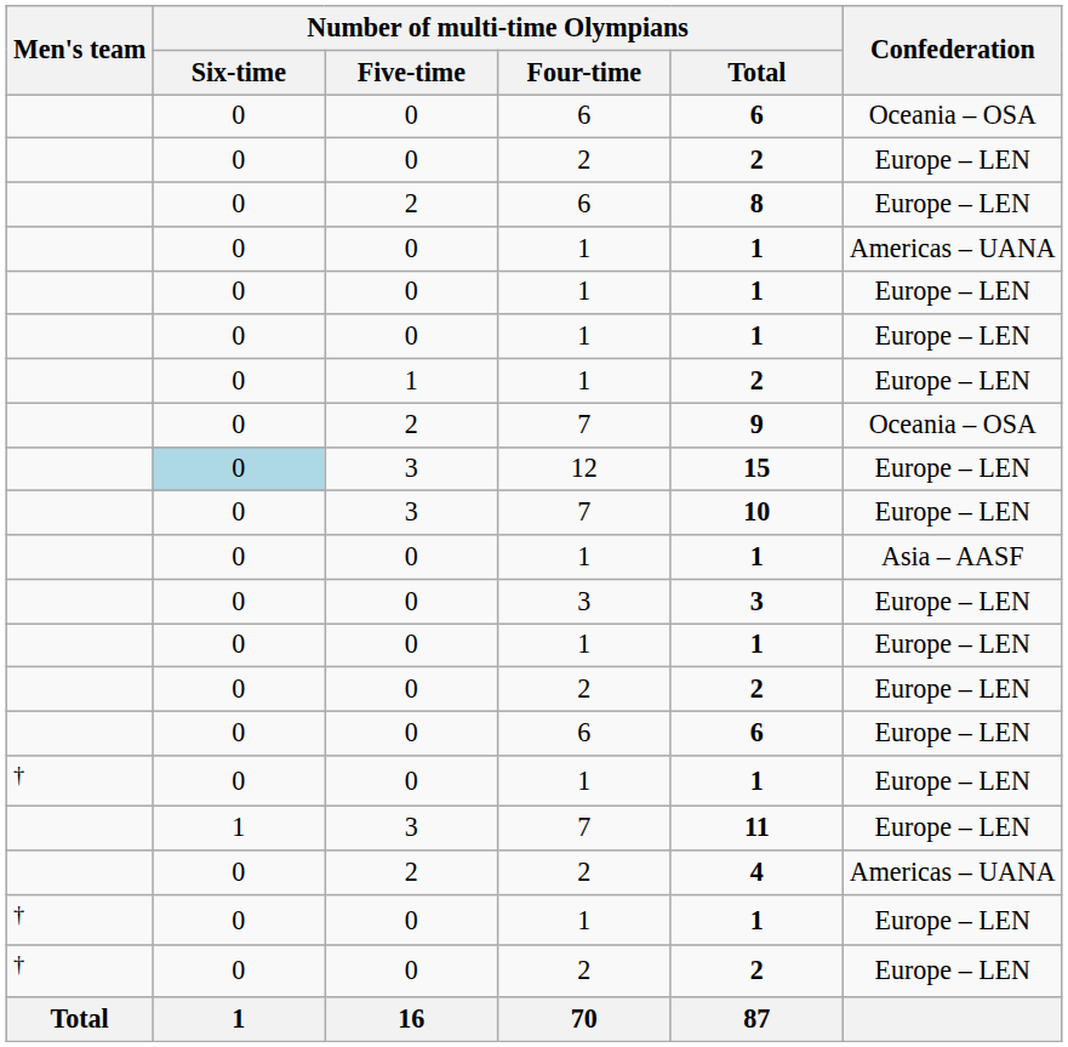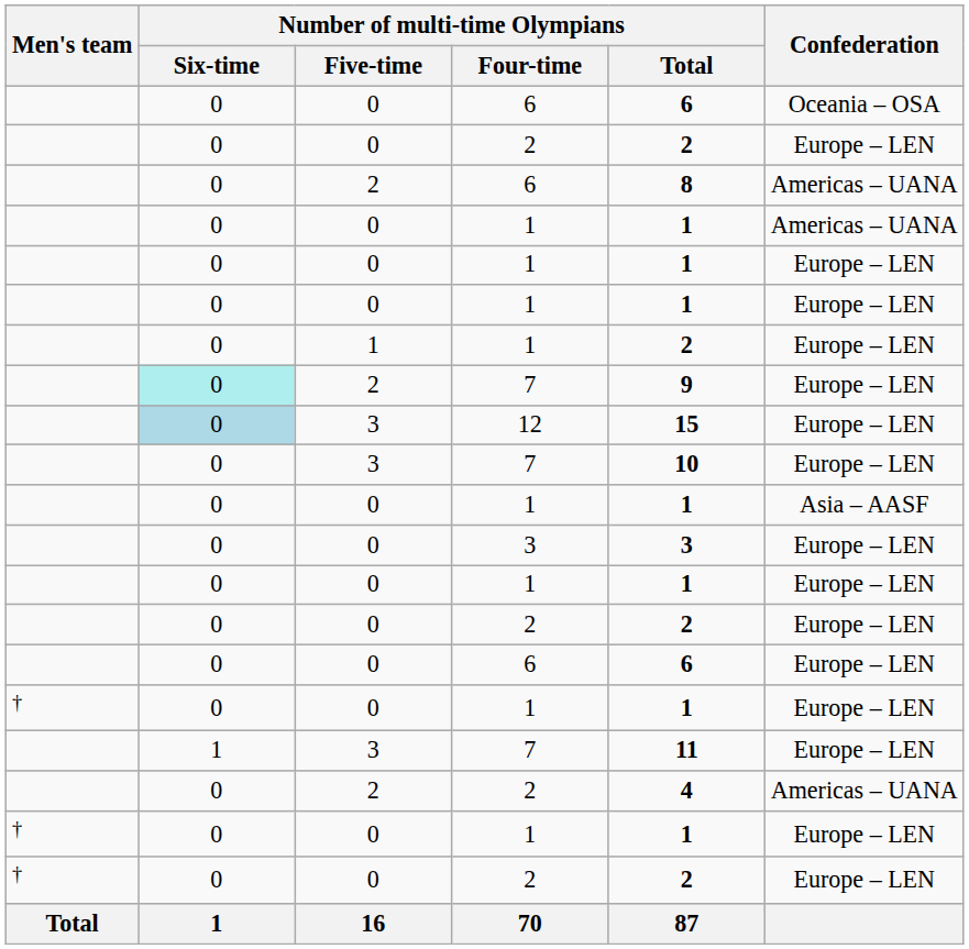 <table class="wikitable sortable" style="text-align: center; font-size: 90%; margin-left: 1em;">
 <tr>
 <th rowspan="2">Men's team</th>
 <th colspan="4">Number of multi-time Olympians</th>
 <th rowspan="2">Confederation</th>
 </tr>
 <tr>
 <th style="width: 6em;">Six-time</th>
 <th style="width: 6em;">Five-time</th>
 <th style="width: 6em;">Four-time</th>
 <th style="width: 6em;">Total</th>
 </tr>
 <tr>
 <td style="text-align: left;"></td>
 <td>0</td>
 <td>0</td>
 <td>6</td>
 <td><strong>6</strong></td>
 <td>Oceania – OSA</td>
 </tr>
 <tr>
 <td style="text-align: left;"></td>
 <td>0</td>
 <td>0</td>
 <td>2</td>
 <td><strong>2</strong></td>
 <td>Europe – LEN</td>
 </tr>
 <tr>
 <td style="text-align: left;"></td>
 <td>0</td>
 <td>2</td>
 <td>6</td>
 <td><strong>8</strong></td>
-<td>Europe – LEN</td>
+<td>Americas – UANA</td>
 </tr>
 <tr>
 <td style="text-align: left;"></td>
 <td>0</td>
 <td>0</td>
 <td>1</td>
 <td><strong>1</strong></td>
 <td>Americas – UANA</td>
 </tr>
 <tr>
 <td style="text-align: left;"></td>
 <td>0</td>
 <td>0</td>
 <td>1</td>
 <td><strong>1</strong></td>
 <td>Europe – LEN</td>
 </tr>
 <tr>
 <td style="text-align: left;"></td>
 <td>0</td>
 <td>0</td>
 <td>1</td>
 <td><strong>1</strong></td>
 <td>Europe – LEN</td>
 </tr>
 <tr>
 <td style="text-align: left;"></td>
 <td>0</td>
 <td>1</td>
 <td>1</td>
 <td><strong>2</strong></td>
 <td>Europe – LEN</td>
 </tr>
 <tr>
 <td style="text-align: left;"></td>
-<td>0</td>
+<td style="background: paleturquoise;">0</td>
 <td>2</td>
 <td>7</td>
 <td><strong>9</strong></td>
-<td>Oceania – OSA</td>
+<td>Europe – LEN</td>
 </tr>
 <tr>
 <td style="text-align: left;"></td>
 <td style="background: lightblue;">0</td>
 <td>3</td>
 <td>12</td>
 <td><strong>15</strong></td>
 <td>Europe – LEN</td>
 </tr>
 <tr>
 <td style="text-align: left;"></td>
 <td>0</td>
 <td>3</td>
 <td>7</td>
 <td><strong>10</strong></td>
 <td>Europe – LEN</td>
 </tr>
 <tr>
 <td style="text-align: left;"></td>
 <td>0</td>
 <td>0</td>
 <td>1</td>
 <td><strong>1</strong></td>
 <td>Asia – AASF</td>
 </tr>
 <tr>
 <td style="text-align: left;"></td>
 <td>0</td>
 <td>0</td>
 <td>3</td>
 <td><strong>3</strong></td>
 <td>Europe – LEN</td>
 </tr>
 <tr>
 <td style="text-align: left;"></td>
 <td>0</td>
 <td>0</td>
 <td>1</td>
 <td><strong>1</strong></td>
 <td>Europe – LEN</td>
 </tr>
 <tr>
 <td style="text-align: left;"></td>
 <td>0</td>
 <td>0</td>
 <td>2</td>
 <td><strong>2</strong></td>
 <td>Europe – LEN</td>
 </tr>
 <tr>
 <td style="text-align: left;"></td>
 <td>0</td>
 <td>0</td>
 <td>6</td>
 <td><strong>6</strong></td>
 <td>Europe – LEN</td>
 </tr>
 <tr>
 <td style="text-align: left;"><em></em><sup>†</sup></td>
 <td>0</td>
 <td>0</td>
 <td>1</td>
 <td><strong>1</strong></td>
 <td>Europe – LEN</td>
 </tr>
 <tr>
 <td style="text-align: left;"></td>
 <td>1</td>
 <td>3</td>
 <td>7</td>
 <td><strong>11</strong></td>
 <td>Europe – LEN</td>
 </tr>
 <tr>
 <td style="text-align: left;"></td>
 <td>0</td>
 <td>2</td>
 <td>2</td>
 <td><strong>4</strong></td>
 <td>Americas – UANA</td>
 </tr>
 <tr>
 <td style="text-align: left;"><em></em><sup>†</sup></td>
 <td>0</td>
 <td>0</td>
 <td>1</td>
 <td><strong>1</strong></td>
 <td>Europe – LEN</td>
 </tr>
 <tr>
 <td style="text-align: left;"><em></em><sup>†</sup></td>
 <td>0</td>
 <td>0</td>
 <td>2</td>
 <td><strong>2</strong></td>
 <td>Europe – LEN</td>
 </tr>
 <tr>
 <th>Total</th>
 <th>1</th>
 <th>16</th>
 <th>70</th>
 <th>87</th>
 <th></th>
 </tr>
 </table>
